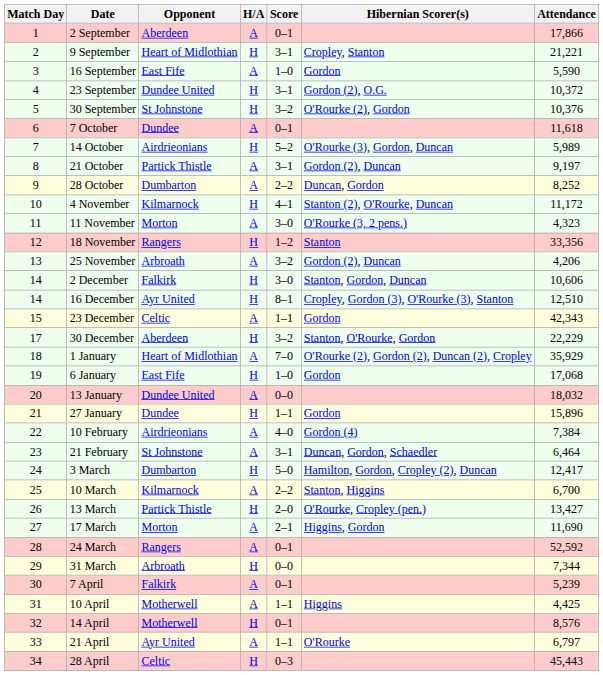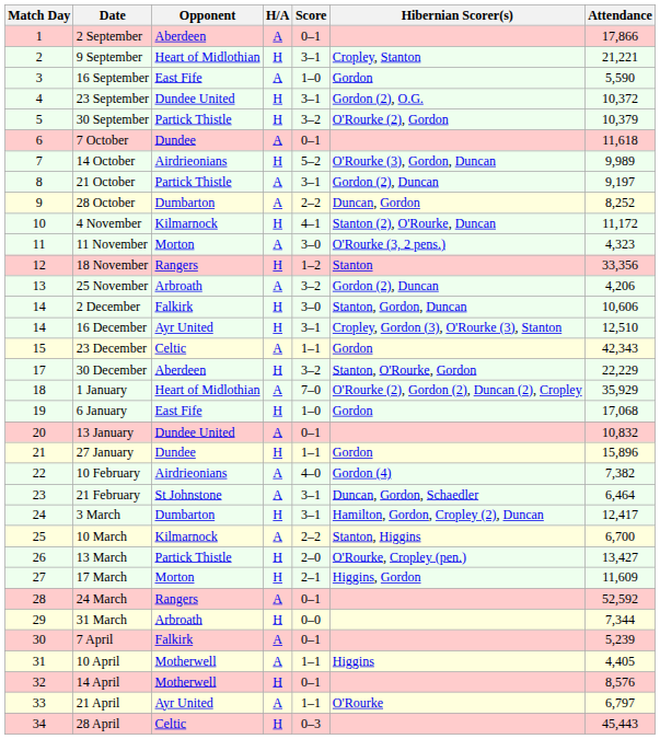 <table class="wikitable" style="text-align:center">
 <tr>
 <th>Match Day</th>
 <th>Date</th>
 <th>Opponent</th>
 <th>H/A</th>
 <th>Score</th>
 <th>Hibernian Scorer(s)</th>
 <th>Attendance</th>
 </tr>
 <tr bgcolor=#FFCCCC>
 <td>1</td>
 <td align=left>2 September</td>
 <td align=left><a href='#'>Aberdeen</a></td>
 <td><a href='#'>A</a></td>
 <td>0–1</td>
 <td align=left></td>
 <td>17,866</td>
 </tr>
 <tr bgcolor=#EEFFEE>
 <td>2</td>
 <td align=left>9 September</td>
 <td align=left><a href='#'>Heart of Midlothian</a></td>
 <td><a href='#'>H</a></td>
 <td>3–1</td>
 <td align=left><a href='#'>Cropley</a>, <a href='#'>Stanton</a></td>
 <td>21,221</td>
 </tr>
 <tr bgcolor=#EEFFEE>
 <td>3</td>
 <td align=left>16 September</td>
 <td align=left><a href='#'>East Fife</a></td>
 <td><a href='#'>A</a></td>
 <td>1–0</td>
 <td align=left><a href='#'>Gordon</a></td>
 <td>5,590</td>
 </tr>
 <tr bgcolor=#EEFFEE>
 <td>4</td>
 <td align=left>23 September</td>
 <td align=left><a href='#'>Dundee United</a></td>
 <td><a href='#'>H</a></td>
 <td>3–1</td>
 <td align=left><a href='#'>Gordon (2)</a>, <a href='#'>O.G.</a></td>
 <td>10,372</td>
 </tr>
 <tr bgcolor=#EEFFEE>
 <td>5</td>
 <td align=left>30 September</td>
-<td align=left><a href='#'>St Johnstone</a></td>
+<td align=left><a href='#'>Partick Thistle</a></td>
 <td><a href='#'>H</a></td>
 <td>3–2</td>
 <td align=left><a href='#'>O'Rourke (2)</a>, <a href='#'>Gordon</a></td>
-<td>10,376</td>
+<td>10,379</td>
 </tr>
 <tr bgcolor=#FFCCCC>
 <td>6</td>
 <td align=left>7 October</td>
 <td align=left><a href='#'>Dundee</a></td>
 <td><a href='#'>A</a></td>
 <td>0–1</td>
 <td align=left></td>
 <td>11,618</td>
 </tr>
 <tr bgcolor=#EEFFEE>
 <td>7</td>
 <td align=left>14 October</td>
 <td align=left><a href='#'>Airdrieonians</a></td>
 <td><a href='#'>H</a></td>
 <td>5–2</td>
 <td align=left><a href='#'>O'Rourke (3)</a>, <a href='#'>Gordon</a>, <a href='#'>Duncan</a></td>
-<td>5,989</td>
+<td>9,989</td>
 </tr>
 <tr bgcolor=#EEFFEE>
 <td>8</td>
 <td align=left>21 October</td>
 <td align=left><a href='#'>Partick Thistle</a></td>
 <td><a href='#'>A</a></td>
 <td>3–1</td>
 <td align=left><a href='#'>Gordon (2)</a>, <a href='#'>Duncan</a></td>
 <td>9,197</td>
 </tr>
 <tr bgcolor=#FFFFDD>
 <td>9</td>
 <td align=left>28 October</td>
 <td align=left><a href='#'>Dumbarton</a></td>
 <td><a href='#'>A</a></td>
 <td>2–2</td>
 <td align=left><a href='#'>Duncan</a>, <a href='#'>Gordon</a></td>
 <td>8,252</td>
 </tr>
 <tr bgcolor=#EEFFEE>
 <td>10</td>
 <td align=left>4 November</td>
 <td align=left><a href='#'>Kilmarnock</a></td>
 <td><a href='#'>H</a></td>
 <td>4–1</td>
 <td align=left><a href='#'>Stanton (2)</a>, <a href='#'>O'Rourke</a>, <a href='#'>Duncan</a></td>
 <td>11,172</td>
 </tr>
 <tr bgcolor=#EEFFEE>
 <td>11</td>
 <td align=left>11 November</td>
 <td align=left><a href='#'>Morton</a></td>
 <td><a href='#'>A</a></td>
 <td>3–0</td>
 <td align=left><a href='#'>O'Rourke (3, 2 pens.)</a></td>
 <td>4,323</td>
 </tr>
 <tr bgcolor=#FFCCCC>
 <td>12</td>
 <td align=left>18 November</td>
 <td align=left><a href='#'>Rangers</a></td>
 <td><a href='#'>H</a></td>
 <td>1–2</td>
 <td align=left><a href='#'>Stanton</a></td>
 <td>33,356</td>
 </tr>
 <tr bgcolor=#EEFFEE>
 <td>13</td>
 <td align=left>25 November</td>
 <td align=left><a href='#'>Arbroath</a></td>
 <td><a href='#'>A</a></td>
 <td>3–2</td>
 <td align=left><a href='#'>Gordon (2)</a>, <a href='#'>Duncan</a></td>
 <td>4,206</td>
 </tr>
 <tr bgcolor=#EEFFEE>
 <td>14</td>
 <td align=left>2 December</td>
 <td align=left><a href='#'>Falkirk</a></td>
 <td><a href='#'>H</a></td>
 <td>3–0</td>
 <td align=left><a href='#'>Stanton</a>, <a href='#'>Gordon</a>, <a href='#'>Duncan</a></td>
 <td>10,606</td>
 </tr>
 <tr bgcolor=#EEFFEE>
 <td>14</td>
 <td align=left>16 December</td>
 <td align=left><a href='#'>Ayr United</a></td>
 <td><a href='#'>H</a></td>
-<td>8–1</td>
+<td>3–1</td>
 <td align=left><a href='#'>Cropley</a>, <a href='#'>Gordon (3)</a>, <a href='#'>O'Rourke (3)</a>, <a href='#'>Stanton</a></td>
 <td>12,510</td>
 </tr>
 <tr bgcolor=#FFFFDD>
 <td>15</td>
 <td align=left>23 December</td>
 <td align=left><a href='#'>Celtic</a></td>
 <td><a href='#'>A</a></td>
 <td>1–1</td>
 <td align=left><a href='#'>Gordon</a></td>
 <td>42,343</td>
 </tr>
 <tr bgcolor=#EEFFEE>
 <td>17</td>
 <td align=left>30 December</td>
 <td align=left><a href='#'>Aberdeen</a></td>
 <td><a href='#'>H</a></td>
 <td>3–2</td>
 <td align=left><a href='#'>Stanton</a>, <a href='#'>O'Rourke</a>, <a href='#'>Gordon</a></td>
 <td>22,229</td>
 </tr>
 <tr bgcolor=#EEFFEE>
 <td>18</td>
 <td align=left>1 January</td>
 <td align=left><a href='#'>Heart of Midlothian</a></td>
 <td><a href='#'>A</a></td>
 <td>7–0</td>
 <td align=left><a href='#'>O'Rourke (2)</a>, <a href='#'>Gordon (2)</a>, <a href='#'>Duncan (2)</a>, <a href='#'>Cropley</a></td>
 <td>35,929</td>
 </tr>
 <tr bgcolor=#EEFFEE>
 <td>19</td>
 <td align=left>6 January</td>
 <td align=left><a href='#'>East Fife</a></td>
 <td><a href='#'>H</a></td>
 <td>1–0</td>
 <td align=left><a href='#'>Gordon</a></td>
 <td>17,068</td>
 </tr>
 <tr bgcolor=#FFCCCC>
 <td>20</td>
 <td align=left>13 January</td>
 <td align=left><a href='#'>Dundee United</a></td>
 <td><a href='#'>A</a></td>
-<td>0–0</td>
+<td>0–1</td>
 <td align=left></td>
-<td>18,032</td>
+<td>10,832</td>
 </tr>
 <tr bgcolor=#FFFFDD>
 <td>21</td>
 <td align=left>27 January</td>
 <td align=left><a href='#'>Dundee</a></td>
 <td><a href='#'>H</a></td>
 <td>1–1</td>
 <td align=left><a href='#'>Gordon</a></td>
 <td>15,896</td>
 </tr>
 <tr bgcolor=#EEFFEE>
 <td>22</td>
 <td align=left>10 February</td>
 <td align=left><a href='#'>Airdrieonians</a></td>
 <td><a href='#'>A</a></td>
 <td>4–0</td>
 <td align=left><a href='#'>Gordon (4)</a></td>
-<td>7,384</td>
+<td>7,382</td>
 </tr>
 <tr bgcolor=#EEFFEE>
 <td>23</td>
 <td align=left>21 February</td>
 <td align=left><a href='#'>St Johnstone</a></td>
 <td><a href='#'>A</a></td>
 <td>3–1</td>
 <td align=left><a href='#'>Duncan</a>, <a href='#'>Gordon</a>, <a href='#'>Schaedler</a></td>
 <td>6,464</td>
 </tr>
 <tr bgcolor=#EEFFEE>
 <td>24</td>
 <td align=left>3 March</td>
 <td align=left><a href='#'>Dumbarton</a></td>
 <td><a href='#'>H</a></td>
-<td>5–0</td>
+<td>3–1</td>
 <td align=left><a href='#'>Hamilton</a>, <a href='#'>Gordon</a>, <a href='#'>Cropley (2)</a>, <a href='#'>Duncan</a></td>
 <td>12,417</td>
 </tr>
 <tr bgcolor=#FFFFDD>
 <td>25</td>
 <td align=left>10 March</td>
 <td align=left><a href='#'>Kilmarnock</a></td>
 <td><a href='#'>A</a></td>
 <td>2–2</td>
 <td align=left><a href='#'>Stanton</a>, <a href='#'>Higgins</a></td>
 <td>6,700</td>
 </tr>
 <tr bgcolor=#EEFFEE>
 <td>26</td>
 <td align=left>13 March</td>
 <td align=left><a href='#'>Partick Thistle</a></td>
 <td><a href='#'>H</a></td>
 <td>2–0</td>
 <td align=left><a href='#'>O'Rourke</a>, <a href='#'>Cropley (pen.)</a></td>
 <td>13,427</td>
 </tr>
 <tr bgcolor=#EEFFEE>
 <td>27</td>
 <td align=left>17 March</td>
 <td align=left><a href='#'>Morton</a></td>
-<td><a href='#'>A</a></td>
+<td><a href='#'>H</a></td>
 <td>2–1</td>
 <td align=left><a href='#'>Higgins</a>, <a href='#'>Gordon</a></td>
-<td>11,690</td>
+<td>11,609</td>
 </tr>
 <tr bgcolor=#FFCCCC>
 <td>28</td>
 <td align=left>24 March</td>
 <td align=left><a href='#'>Rangers</a></td>
 <td><a href='#'>A</a></td>
 <td>0–1</td>
 <td align=left></td>
 <td>52,592</td>
 </tr>
 <tr bgcolor=#FFFFDD>
 <td>29</td>
 <td align=left>31 March</td>
 <td align=left><a href='#'>Arbroath</a></td>
 <td><a href='#'>H</a></td>
 <td>0–0</td>
 <td align=left></td>
 <td>7,344</td>
 </tr>
 <tr bgcolor=#FFCCCC>
 <td>30</td>
 <td align=left>7 April</td>
 <td align=left><a href='#'>Falkirk</a></td>
 <td><a href='#'>A</a></td>
 <td>0–1</td>
 <td align=left></td>
 <td>5,239</td>
 </tr>
 <tr bgcolor=#FFFFDD>
 <td>31</td>
 <td align=left>10 April</td>
 <td align=left><a href='#'>Motherwell</a></td>
 <td><a href='#'>A</a></td>
 <td>1–1</td>
 <td align=left><a href='#'>Higgins</a></td>
-<td>4,425</td>
+<td>4,405</td>
 </tr>
 <tr bgcolor=#FFCCCC>
 <td>32</td>
 <td align=left>14 April</td>
 <td align=left><a href='#'>Motherwell</a></td>
 <td><a href='#'>H</a></td>
 <td>0–1</td>
 <td align=left></td>
 <td>8,576</td>
 </tr>
 <tr bgcolor=#FFFFDD>
 <td>33</td>
 <td align=left>21 April</td>
 <td align=left><a href='#'>Ayr United</a></td>
 <td><a href='#'>A</a></td>
 <td>1–1</td>
 <td align=left><a href='#'>O'Rourke</a></td>
 <td>6,797</td>
 </tr>
 <tr bgcolor=#FFCCCC>
 <td>34</td>
 <td align=left>28 April</td>
 <td align=left><a href='#'>Celtic</a></td>
 <td><a href='#'>H</a></td>
 <td>0–3</td>
 <td align=left></td>
 <td>45,443</td>
 </tr>
 </table>
